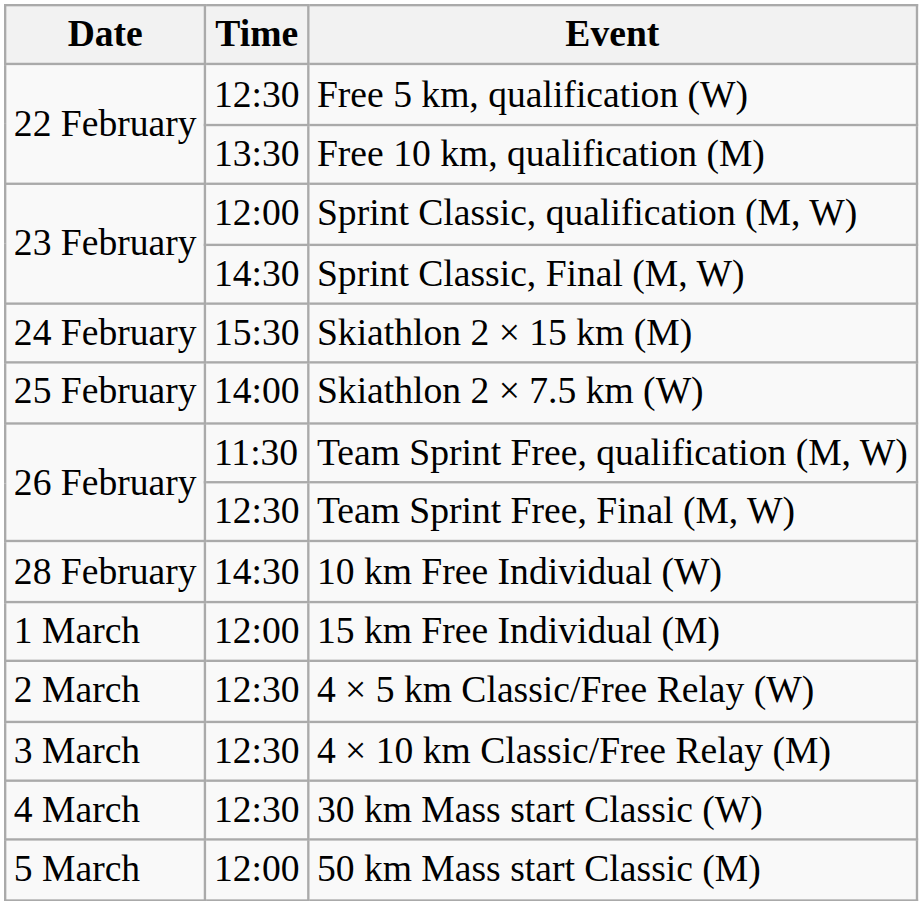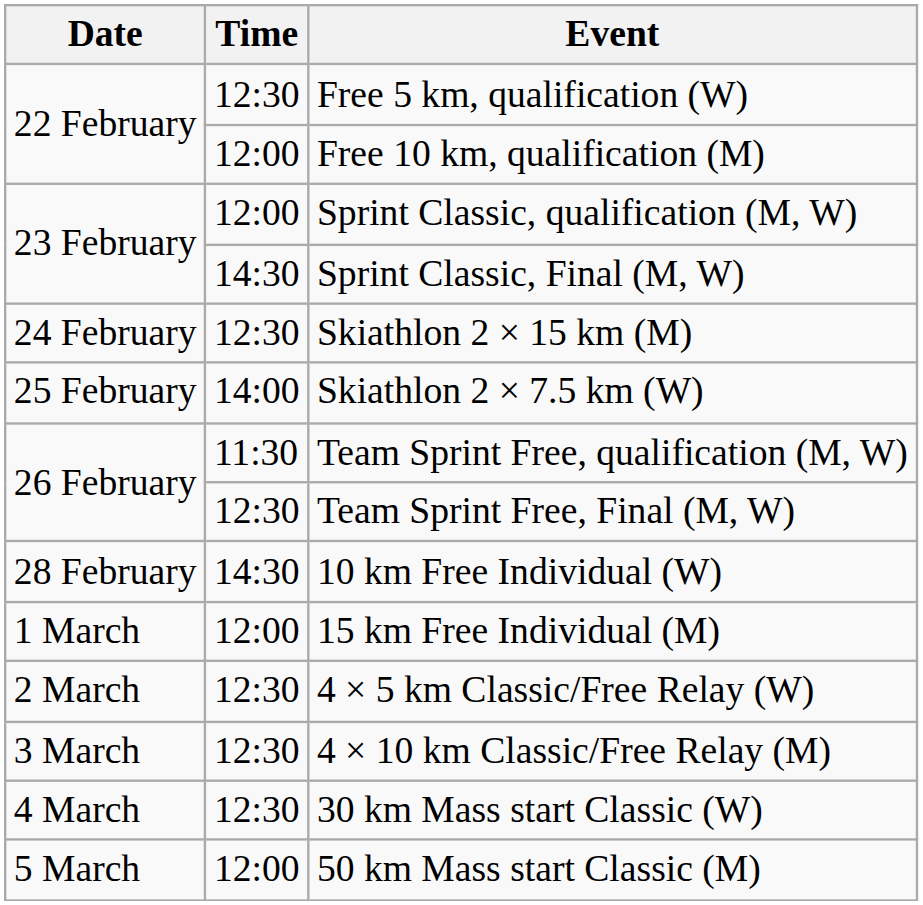 <table class="wikitable">
 <tr>
 <th>Date</th>
 <th>Time</th>
 <th>Event</th>
 </tr>
 <tr>
 <td rowspan=2>22 February</td>
 <td>12:30</td>
 <td>Free 5 km, qualification (W)</td>
 </tr>
 <tr>
-<td>13:30</td>
+<td>12:00</td>
 <td>Free 10 km, qualification (M)</td>
 </tr>
 <tr>
 <td rowspan=2>23 February</td>
 <td>12:00</td>
 <td>Sprint Classic, qualification (M, W)</td>
 </tr>
 <tr>
 <td>14:30</td>
 <td>Sprint Classic, Final (M, W)</td>
 </tr>
 <tr>
 <td>24 February</td>
-<td>15:30</td>
+<td>12:30</td>
 <td>Skiathlon 2 × 15 km (M)</td>
 </tr>
 <tr>
 <td>25 February</td>
 <td>14:00</td>
 <td>Skiathlon 2 × 7.5 km (W)</td>
 </tr>
 <tr>
 <td rowspan=2>26 February</td>
 <td>11:30</td>
 <td>Team Sprint Free, qualification (M, W)</td>
 </tr>
 <tr>
 <td>12:30</td>
 <td>Team Sprint Free, Final (M, W)</td>
 </tr>
 <tr>
 <td>28 February</td>
 <td>14:30</td>
 <td>10 km Free Individual (W)</td>
 </tr>
 <tr>
 <td>1 March</td>
 <td>12:00</td>
 <td>15 km Free Individual (M)</td>
 </tr>
 <tr>
 <td>2 March</td>
 <td>12:30</td>
 <td>4 × 5 km Classic/Free Relay (W)</td>
 </tr>
 <tr>
 <td>3 March</td>
 <td>12:30</td>
 <td>4 × 10 km Classic/Free Relay (M)</td>
 </tr>
 <tr>
 <td>4 March</td>
 <td>12:30</td>
 <td>30 km Mass start Classic (W)</td>
 </tr>
 <tr>
 <td>5 March</td>
 <td>12:00</td>
 <td>50 km Mass start Classic (M)</td>
 </tr>
 </table>
